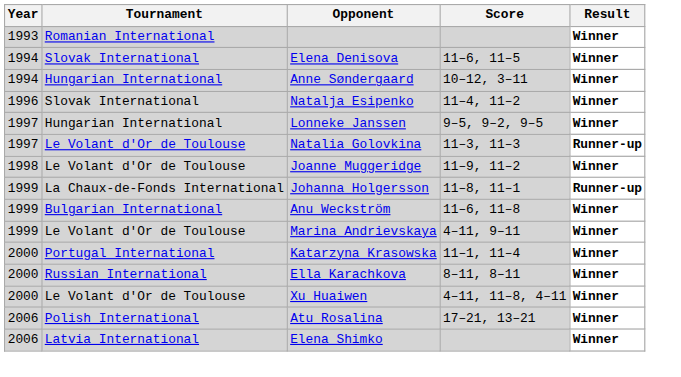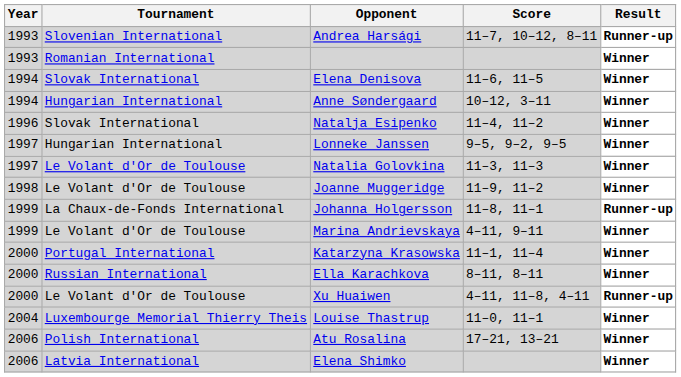 <table class="sortable wikitable" style="font-size: 90%;">
 <tr>
 <th>Year</th>
 <th>Tournament</th>
 <th>Opponent</th>
 <th>Score</th>
 <th>Result</th>
+</tr>
+<tr style="background:#D5D5D5">
+<td align="center">1993</td>
+<td align="left"><a href='#'>Slovenian International</a></td>
+<td align="left"> <a href='#'>Andrea Harsági</a></td>
+<td align="left">11–7, 10–12, 8–11</td>
+<td style="text-align:left; background:white"> <strong>Runner-up</strong></td>
 </tr>
 <tr style="background:#D5D5D5">
 <td align="center">1993</td>
 <td align="left"><a href='#'>Romanian International</a></td>
 <td align="left"></td>
 <td align="left"></td>
 <td style="text-align:left; background:white"> <strong>Winner</strong></td>
 </tr>
 <tr style="background:#D5D5D5">
 <td align="center">1994</td>
 <td align="left"><a href='#'>Slovak International</a></td>
 <td align="left"> <a href='#'>Elena Denisova</a></td>
 <td align="left">11–6, 11–5</td>
 <td style="text-align:left; background:white"> <strong>Winner</strong></td>
 </tr>
 <tr style="background:#D5D5D5">
 <td align="center">1994</td>
 <td align="left"><a href='#'>Hungarian International</a></td>
 <td align="left"> <a href='#'>Anne Søndergaard</a></td>
 <td align="left">10–12, 3–11</td>
 <td style="text-align:left; background:white"> <strong>Winner</strong></td>
 </tr>
 <tr style="background:#D5D5D5">
 <td align="center">1996</td>
 <td align="left">Slovak International</td>
 <td align="left"> <a href='#'>Natalja Esipenko</a></td>
 <td align="left">11–4, 11–2</td>
 <td style="text-align:left; background:white"> <strong>Winner</strong></td>
 </tr>
 <tr style="background:#D5D5D5">
 <td align="center">1997</td>
 <td align="left">Hungarian International</td>
 <td align="left"> <a href='#'>Lonneke Janssen</a></td>
 <td align="left">9–5, 9–2, 9–5</td>
 <td style="text-align:left; background:white"> <strong>Winner</strong></td>
 </tr>
 <tr style="background:#D5D5D5">
 <td align="center">1997</td>
 <td align="left"><a href='#'>Le Volant d'Or de Toulouse</a></td>
 <td align="left"> <a href='#'>Natalia Golovkina</a></td>
 <td align="left">11–3, 11–3</td>
-<td style="text-align:left; background:white"> <strong>Runner-up</strong></td>
+<td style="text-align:left; background:white"> <strong>Winner</strong></td>
 </tr>
 <tr style="background:#D5D5D5">
 <td align="center">1998</td>
 <td align="left">Le Volant d'Or de Toulouse</td>
 <td align="left"> <a href='#'>Joanne Muggeridge</a></td>
 <td align="left">11–9, 11–2</td>
 <td style="text-align:left; background:white"> <strong>Winner</strong></td>
 </tr>
 <tr style="background:#D5D5D5">
 <td align="center">1999</td>
 <td align="left">La Chaux-de-Fonds International</td>
 <td align="left"> <a href='#'>Johanna Holgersson</a></td>
 <td align="left">11–8, 11–1</td>
 <td style="text-align:left; background:white"> <strong>Runner-up</strong></td>
-</tr>
-<tr style="background:#D5D5D5">
-<td align="center">1999</td>
-<td align="left"><a href='#'>Bulgarian International</a></td>
-<td align="left"> <a href='#'>Anu Weckström</a></td>
-<td align="left">11–6, 11–8</td>
-<td style="text-align:left; background:white"> <strong>Winner</strong></td>
 </tr>
 <tr style="background:#D5D5D5">
 <td align="center">1999</td>
 <td align="left">Le Volant d'Or de Toulouse</td>
 <td align="left"> <a href='#'>Marina Andrievskaya</a></td>
 <td align="left">4–11, 9–11</td>
 <td style="text-align:left; background:white"> <strong>Winner</strong></td>
 </tr>
 <tr style="background:#D5D5D5">
 <td align="center">2000</td>
 <td align="left"><a href='#'>Portugal International</a></td>
 <td align="left"> <a href='#'>Katarzyna Krasowska</a></td>
 <td align="left">11–1, 11–4</td>
 <td style="text-align:left; background:white"> <strong>Winner</strong></td>
 </tr>
 <tr style="background:#D5D5D5">
 <td align="center">2000</td>
 <td align="left"><a href='#'>Russian International</a></td>
 <td align="left"> <a href='#'>Ella Karachkova</a></td>
 <td align="left">8–11, 8–11</td>
 <td style="text-align:left; background:white"> <strong>Winner</strong></td>
 </tr>
 <tr style="background:#D5D5D5">
 <td align="center">2000</td>
 <td align="left">Le Volant d'Or de Toulouse</td>
 <td align="left"> <a href='#'>Xu Huaiwen</a></td>
 <td align="left">4–11, 11–8, 4–11</td>
+<td style="text-align:left; background:white"> <strong>Runner-up</strong></td>
+</tr>
+<tr style="background:#D5D5D5">
+<td align="center">2004</td>
+<td align="left"><a href='#'>Luxembourge Memorial Thierry Theis</a></td>
+<td align="left"> <a href='#'>Louise Thastrup</a></td>
+<td align="left">11–0, 11–1</td>
 <td style="text-align:left; background:white"> <strong>Winner</strong></td>
 </tr>
 <tr style="background:#D5D5D5">
 <td align="center">2006</td>
 <td align="left"><a href='#'>Polish International</a></td>
 <td align="left"> <a href='#'>Atu Rosalina</a></td>
 <td align="left">17–21, 13–21</td>
 <td style="text-align:left; background:white"> <strong>Winner</strong></td>
 </tr>
 <tr style="background:#D5D5D5">
 <td align="center">2006</td>
 <td align="left"><a href='#'>Latvia International</a></td>
 <td align="left"> <a href='#'>Elena Shimko</a></td>
 <td align="left"></td>
 <td style="text-align:left; background:white"> <strong>Winner</strong></td>
 </tr>
 </table>
